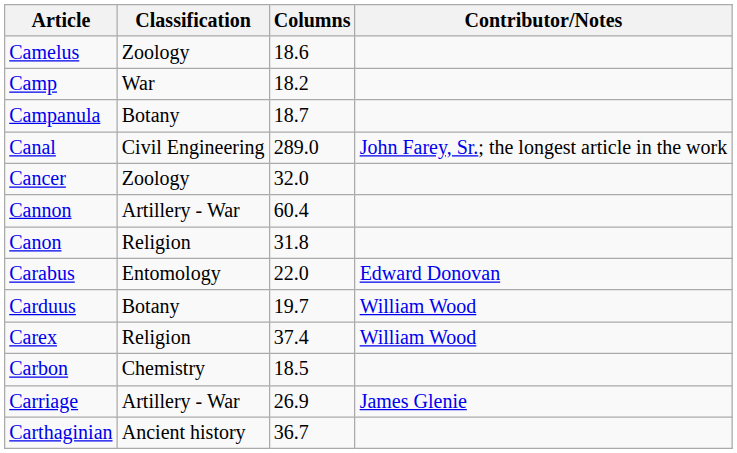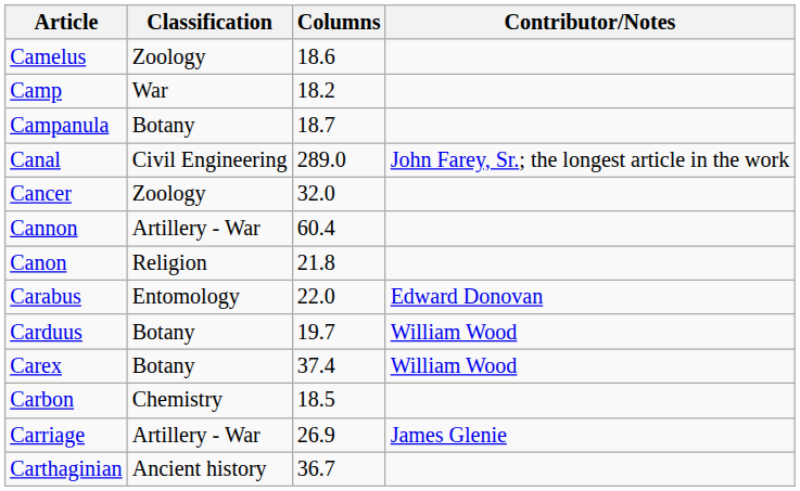 <table class="wikitable">
 <tr>
 <th>Article</th>
 <th>Classification</th>
 <th>Columns</th>
 <th>Contributor/Notes</th>
 </tr>
 <tr>
 <td><a href='#'>Camelus</a></td>
 <td>Zoology</td>
 <td>18.6</td>
 <td></td>
 </tr>
 <tr>
 <td><a href='#'>Camp</a></td>
 <td>War</td>
 <td>18.2</td>
 <td></td>
 </tr>
 <tr>
 <td><a href='#'>Campanula</a></td>
 <td>Botany</td>
 <td>18.7</td>
 <td></td>
 </tr>
 <tr>
 <td><a href='#'>Canal</a></td>
 <td>Civil Engineering</td>
 <td>289.0</td>
 <td><a href='#'>John Farey, Sr.</a>; the longest article in the work</td>
 </tr>
 <tr>
 <td><a href='#'>Cancer</a></td>
 <td>Zoology</td>
 <td>32.0</td>
 <td></td>
 </tr>
 <tr>
 <td><a href='#'>Cannon</a></td>
 <td>Artillery - War</td>
 <td>60.4</td>
 <td></td>
 </tr>
 <tr>
 <td><a href='#'>Canon</a></td>
 <td>Religion</td>
-<td>31.8</td>
+<td>21.8</td>
 <td></td>
 </tr>
 <tr>
 <td><a href='#'>Carabus</a></td>
 <td>Entomology</td>
 <td>22.0</td>
 <td><a href='#'>Edward Donovan</a></td>
 </tr>
 <tr>
 <td><a href='#'>Carduus</a></td>
 <td>Botany</td>
 <td>19.7</td>
 <td><a href='#'>William Wood</a></td>
 </tr>
 <tr>
 <td><a href='#'>Carex</a></td>
-<td>Religion</td>
+<td>Botany</td>
 <td>37.4</td>
 <td><a href='#'>William Wood</a></td>
 </tr>
 <tr>
 <td><a href='#'>Carbon</a></td>
 <td>Chemistry</td>
 <td>18.5</td>
 <td></td>
 </tr>
 <tr>
 <td><a href='#'>Carriage</a></td>
 <td>Artillery - War</td>
 <td>26.9</td>
 <td><a href='#'>James Glenie</a></td>
 </tr>
 <tr>
 <td><a href='#'>Carthaginian</a></td>
 <td>Ancient history</td>
 <td>36.7</td>
 <td></td>
 </tr>
 </table>
